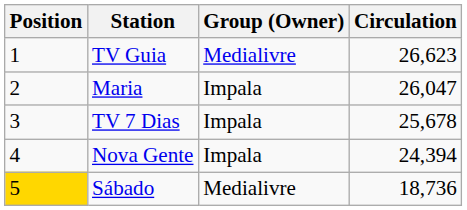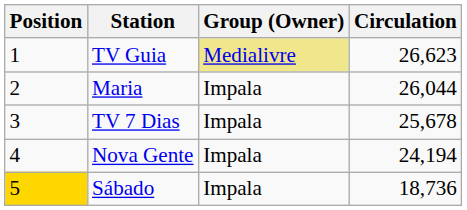 <table class="wikitable sortable" style="font-size: 100%">
 <tr>
 <th>Position</th>
 <th>Station</th>
 <th>Group (Owner)</th>
 <th>Circulation</th>
 </tr>
 <tr>
 <td>1</td>
 <td><a href='#'>TV Guia</a></td>
-<td><a href='#'>Medialivre</a></td>
+<td style="background: khaki;"><a href='#'>Medialivre</a></td>
 <td align=right>26,623</td>
 </tr>
 <tr>
 <td>2</td>
 <td><a href='#'>Maria</a></td>
 <td>Impala</td>
-<td align=right>26,047</td>
+<td align=right>26,044</td>
 </tr>
 <tr>
 <td>3</td>
 <td><a href='#'>TV 7 Dias</a></td>
 <td>Impala</td>
 <td align=right>25,678</td>
 </tr>
 <tr>
 <td>4</td>
 <td><a href='#'>Nova Gente</a></td>
 <td>Impala</td>
-<td align=right>24,394</td>
+<td align=right>24,194</td>
 </tr>
 <tr>
 <td style="background: gold;">5</td>
 <td><a href='#'>Sábado</a></td>
-<td>Medialivre</td>
+<td>Impala</td>
 <td align=right>18,736</td>
 </tr>
 </table>
